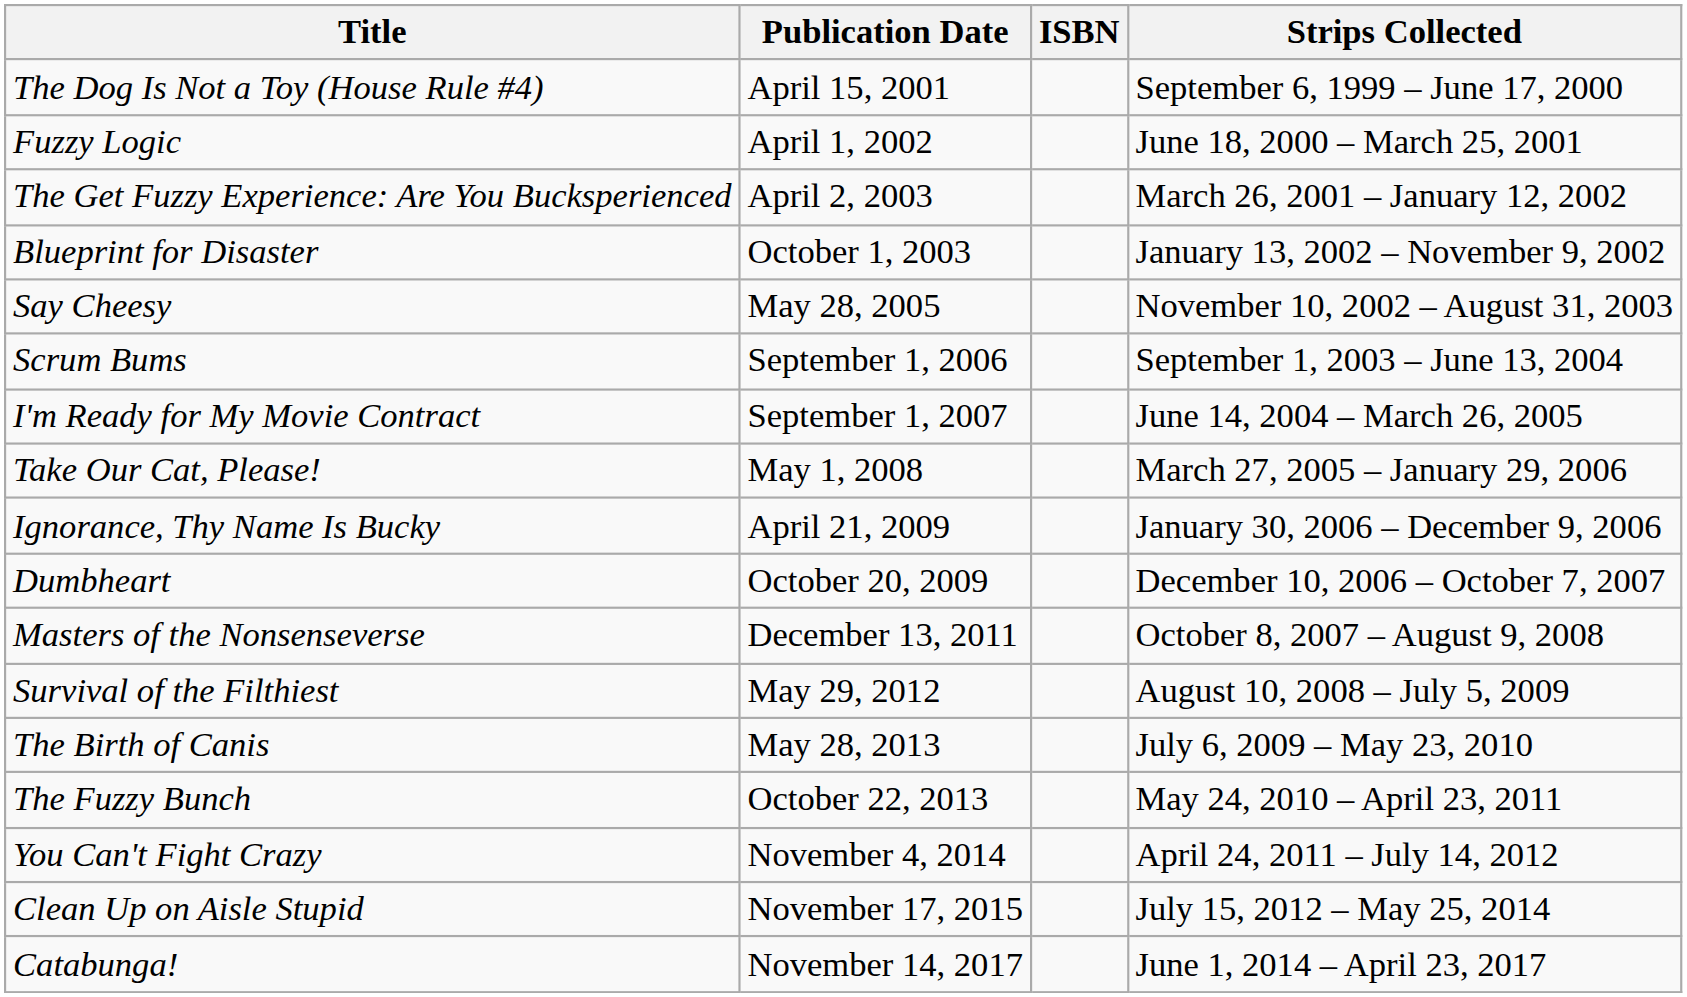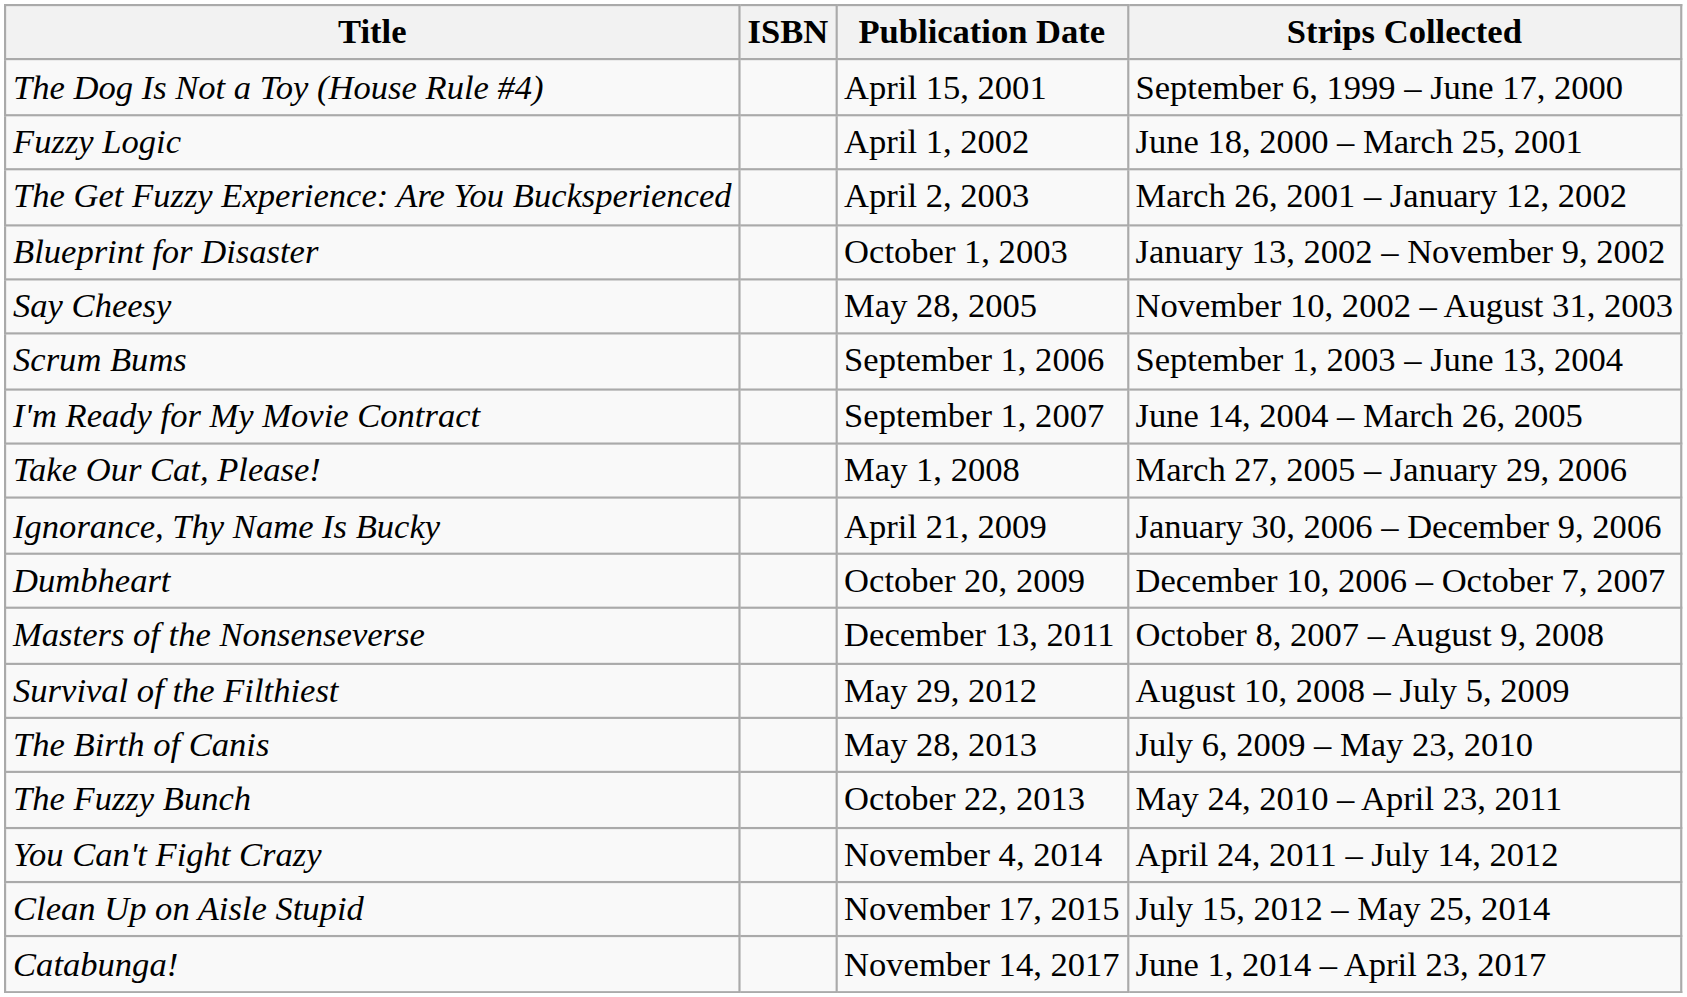 <table class="wikitable">
 <tr>
 <th>Title</th>
+<th>ISBN</th>
 <th>Publication Date</th>
-<th>ISBN</th>
 <th>Strips Collected</th>
 </tr>
 <tr>
 <td><em>The Dog Is Not a Toy (House Rule #4)</em></td>
+<td></td>
 <td>April 15, 2001</td>
-<td></td>
 <td>September 6, 1999 – June 17, 2000</td>
 </tr>
 <tr>
 <td><em>Fuzzy Logic</em></td>
+<td></td>
 <td>April 1, 2002</td>
-<td></td>
 <td>June 18, 2000 – March 25, 2001</td>
 </tr>
 <tr>
 <td><em>The Get Fuzzy Experience: Are You Bucksperienced </em></td>
+<td></td>
 <td>April 2, 2003</td>
-<td></td>
 <td>March 26, 2001 – January 12, 2002</td>
 </tr>
 <tr>
 <td><em>Blueprint for Disaster</em></td>
+<td></td>
 <td>October 1, 2003</td>
-<td></td>
 <td>January 13, 2002 – November 9, 2002</td>
 </tr>
 <tr>
 <td><em>Say Cheesy</em></td>
+<td></td>
 <td>May 28, 2005</td>
-<td></td>
 <td>November 10, 2002 – August 31, 2003</td>
 </tr>
 <tr>
 <td><em>Scrum Bums</em></td>
+<td></td>
 <td>September 1, 2006</td>
-<td></td>
 <td>September 1, 2003 – June 13, 2004</td>
 </tr>
 <tr>
 <td><em>I'm Ready for My Movie Contract</em></td>
+<td></td>
 <td>September 1, 2007</td>
-<td></td>
 <td>June 14, 2004 – March 26, 2005</td>
 </tr>
 <tr>
 <td><em>Take Our Cat, Please!</em></td>
+<td></td>
 <td>May 1, 2008</td>
-<td></td>
 <td>March 27, 2005 – January 29, 2006</td>
 </tr>
 <tr>
 <td><em>Ignorance, Thy Name Is Bucky</em></td>
+<td></td>
 <td>April 21, 2009</td>
-<td></td>
 <td>January 30, 2006 – December 9, 2006</td>
 </tr>
 <tr>
 <td><em>Dumbheart</em></td>
+<td></td>
 <td>October 20, 2009</td>
-<td></td>
 <td>December 10, 2006 – October 7, 2007</td>
 </tr>
 <tr>
 <td><em>Masters of the Nonsenseverse</em></td>
+<td></td>
 <td>December 13, 2011</td>
-<td></td>
 <td>October 8, 2007 – August 9, 2008</td>
 </tr>
 <tr>
 <td><em>Survival of the Filthiest</em></td>
+<td></td>
 <td>May 29, 2012</td>
-<td></td>
 <td>August 10, 2008 – July 5, 2009</td>
 </tr>
 <tr>
 <td><em>The Birth of Canis</em></td>
+<td></td>
 <td>May 28, 2013</td>
-<td></td>
 <td>July 6, 2009 – May 23, 2010</td>
 </tr>
 <tr>
 <td><em>The Fuzzy Bunch</em></td>
+<td></td>
 <td>October 22, 2013</td>
-<td></td>
 <td>May 24, 2010 – April 23, 2011</td>
 </tr>
 <tr>
 <td><em>You Can't Fight Crazy</em></td>
+<td></td>
 <td>November 4, 2014</td>
-<td></td>
 <td>April 24, 2011 – July 14, 2012</td>
 </tr>
 <tr>
 <td><em>Clean Up on Aisle Stupid</em></td>
+<td></td>
 <td>November 17, 2015</td>
-<td></td>
 <td>July 15, 2012 – May 25, 2014</td>
 </tr>
 <tr>
 <td><em>Catabunga!</em></td>
+<td></td>
 <td>November 14, 2017</td>
-<td></td>
 <td>June 1, 2014 – April 23, 2017</td>
 </tr>
 </table>
